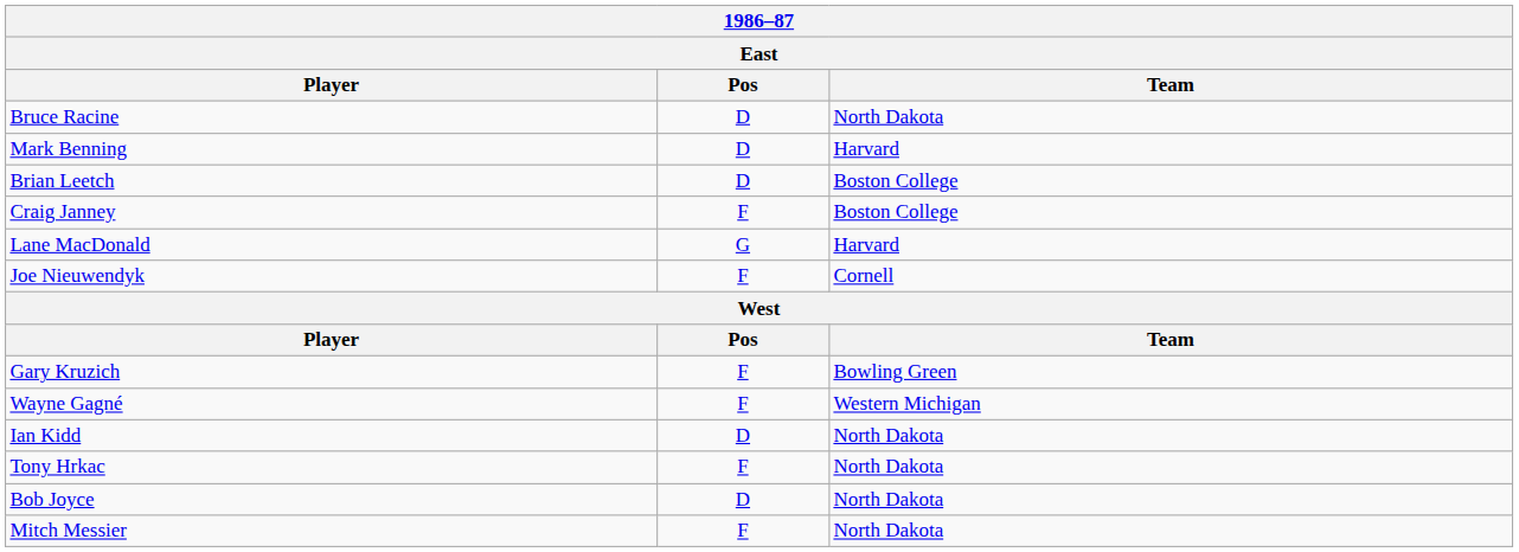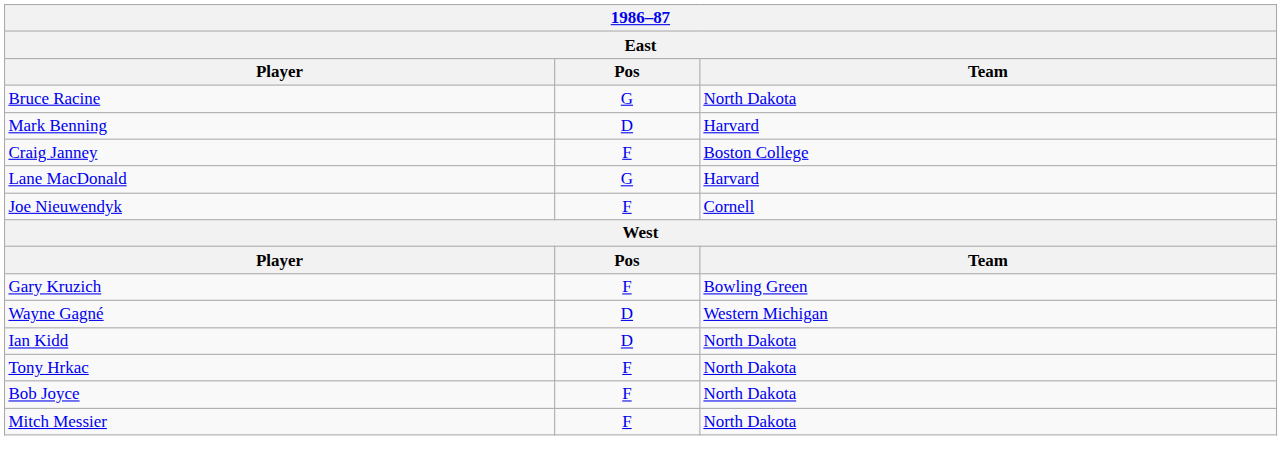 <table class="wikitable" width=95%>
 <tr>
 <th colspan=3><a href='#'>1986–87</a></th>
 </tr>
 <tr>
 <th colspan=3><strong>East</strong></th>
 </tr>
 <tr>
 <th>Player</th>
 <th>Pos</th>
 <th>Team</th>
 </tr>
 <tr>
 <td><a href='#'>Bruce Racine</a></td>
-<td style="text-align:center;"><a href='#'>D</a></td>
+<td style="text-align:center;"><a href='#'>G</a></td>
 <td><a href='#'>North Dakota</a></td>
 </tr>
 <tr>
 <td><a href='#'>Mark Benning</a></td>
 <td style="text-align:center;"><a href='#'>D</a></td>
 <td><a href='#'>Harvard</a></td>
-</tr>
-<tr>
-<td><a href='#'>Brian Leetch</a></td>
-<td style="text-align:center;"><a href='#'>D</a></td>
-<td><a href='#'>Boston College</a></td>
 </tr>
 <tr>
 <td><a href='#'>Craig Janney</a></td>
 <td style="text-align:center;"><a href='#'>F</a></td>
 <td><a href='#'>Boston College</a></td>
 </tr>
 <tr>
 <td><a href='#'>Lane MacDonald</a></td>
 <td style="text-align:center;"><a href='#'>G</a></td>
 <td><a href='#'>Harvard</a></td>
 </tr>
 <tr>
 <td><a href='#'>Joe Nieuwendyk</a></td>
 <td style="text-align:center;"><a href='#'>F</a></td>
 <td><a href='#'>Cornell</a></td>
 </tr>
 <tr>
 <th colspan=3><strong>West</strong></th>
 </tr>
 <tr>
 <th>Player</th>
 <th>Pos</th>
 <th>Team</th>
 </tr>
 <tr>
 <td><a href='#'>Gary Kruzich</a></td>
 <td style="text-align:center;"><a href='#'>F</a></td>
 <td><a href='#'>Bowling Green</a></td>
 </tr>
 <tr>
 <td><a href='#'>Wayne Gagné</a></td>
-<td style="text-align:center;"><a href='#'>F</a></td>
+<td style="text-align:center;"><a href='#'>D</a></td>
 <td><a href='#'>Western Michigan</a></td>
 </tr>
 <tr>
 <td><a href='#'>Ian Kidd</a></td>
 <td style="text-align:center;"><a href='#'>D</a></td>
 <td><a href='#'>North Dakota</a></td>
 </tr>
 <tr>
 <td><a href='#'>Tony Hrkac</a></td>
 <td style="text-align:center;"><a href='#'>F</a></td>
 <td><a href='#'>North Dakota</a></td>
 </tr>
 <tr>
 <td><a href='#'>Bob Joyce</a></td>
-<td style="text-align:center;"><a href='#'>D</a></td>
+<td style="text-align:center;"><a href='#'>F</a></td>
 <td><a href='#'>North Dakota</a></td>
 </tr>
 <tr>
 <td><a href='#'>Mitch Messier</a></td>
 <td style="text-align:center;"><a href='#'>F</a></td>
 <td><a href='#'>North Dakota</a></td>
 </tr>
 </table>
